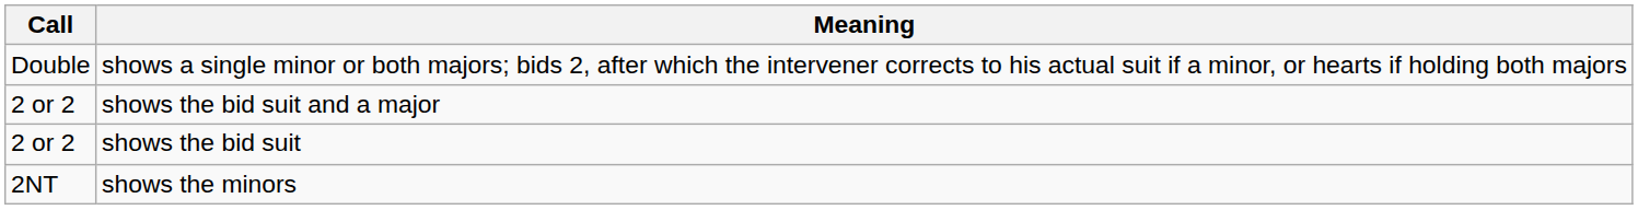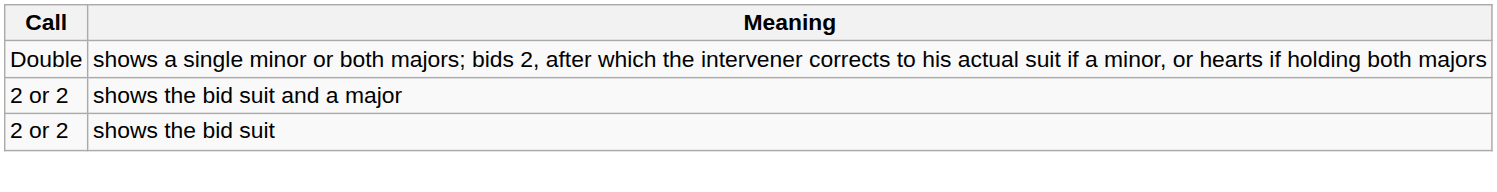 <table class='wikitable'>
 <tr>
 <th>Call</th>
 <th>Meaning</th>
 </tr>
 <tr>
 <td>Double</td>
 <td>shows a single minor or both majors;  bids 2, after which the intervener corrects to his actual suit if a minor, or hearts if holding both majors</td>
 </tr>
 <tr>
 <td>2 or 2</td>
 <td>shows the bid suit and a major</td>
 </tr>
 <tr>
 <td>2 or 2</td>
 <td>shows the bid suit</td>
 </tr>
-<tr>
-<td>2NT</td>
-<td>shows the minors</td>
-</tr>
 </table>
